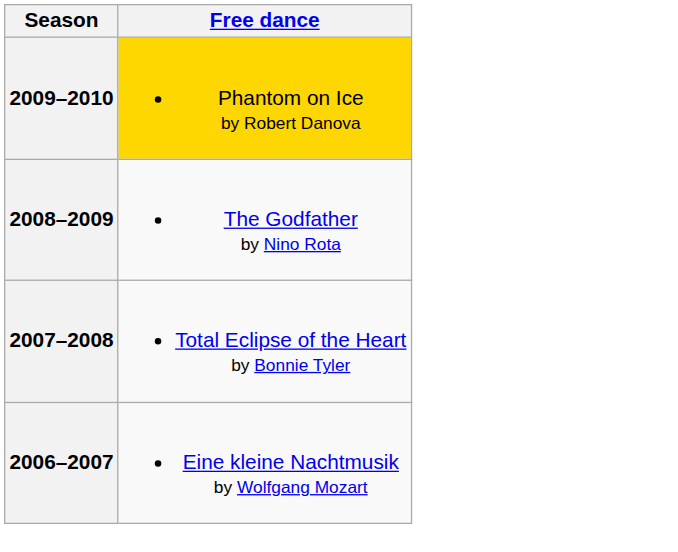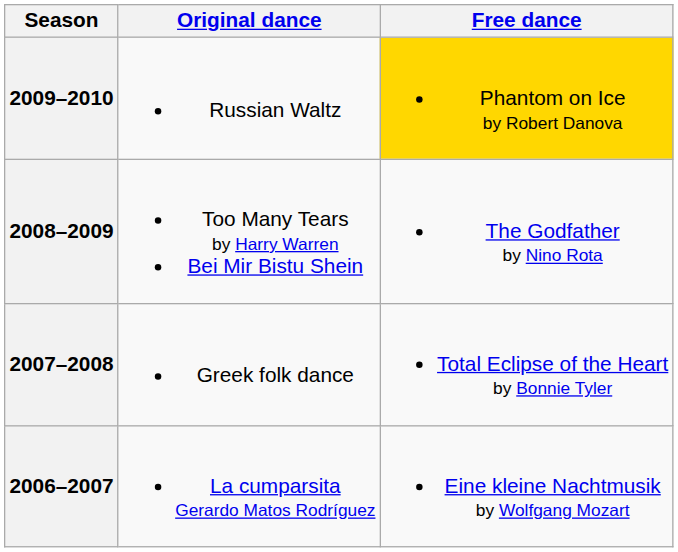 <table class="wikitable" style="text-align:center">
 <tr>
 <th>Season</th>
+<th><a href='#'>Original dance</a></th>
 <th><a href='#'>Free dance</a></th>
 </tr>
 <tr>
 <th>2009–2010 <br> </th>
+<td><br><ul><li>Russian Waltz</li></ul></td>
 <td style="background: gold;"><br><ul><li>Phantom on Ice <br><small> by Robert Danova </small></li></ul></td>
 </tr>
 <tr>
 <th>2008–2009 <br> </th>
+<td><br><ul><li>Too Many Tears <br><small> by <a href='#'>Harry Warren</a> </small></li><li><a href='#'>Bei Mir Bistu Shein</a></li></ul></td>
 <td><br><ul><li><a href='#'>The Godfather</a> <br><small> by <a href='#'>Nino Rota</a> </small></li></ul></td>
 </tr>
 <tr>
 <th>2007–2008 <br> </th>
+<td><br><ul><li>Greek folk dance</li></ul></td>
 <td><br><ul><li><a href='#'>Total Eclipse of the Heart</a> <br><small> by <a href='#'>Bonnie Tyler</a> </small></li></ul></td>
 </tr>
 <tr>
 <th>2006–2007 <br> </th>
+<td><br><ul><li><a href='#'>La cumparsita</a> <br><small> <a href='#'>Gerardo Matos Rodríguez</a> </small></li></ul></td>
 <td><br><ul><li><a href='#'>Eine kleine Nachtmusik</a> <br><small> by <a href='#'>Wolfgang Mozart</a> </small></li></ul></td>
 </tr>
 </table>
